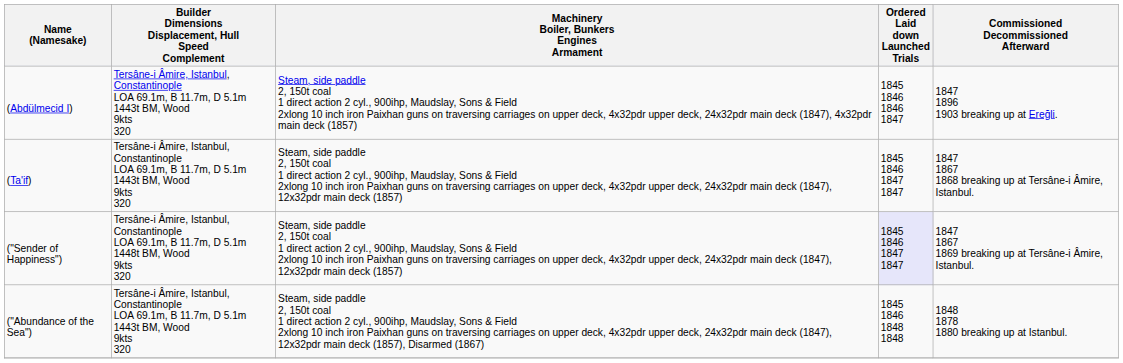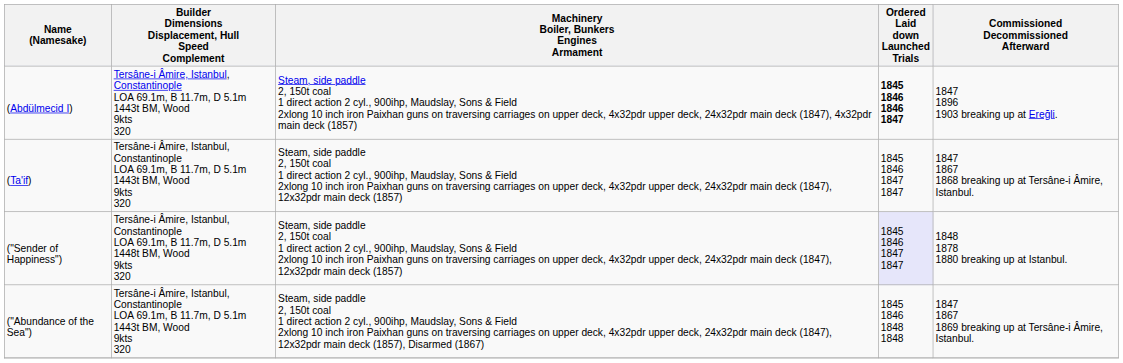 <table class="wikitable" style="font-size:90%;">
 <tr bgcolor="#e6e9ff">
 <th>Name<br>(Namesake)</th>
 <th>Builder<br>Dimensions<br>Displacement, Hull<br>Speed<br>Complement</th>
 <th>Machinery<br>Boiler, Bunkers<br>Engines<br>Armament</th>
 <th>Ordered<br>Laid down<br>Launched<br>Trials</th>
 <th>Commissioned<br>Decommissioned<br>Afterward</th>
 </tr>
 <tr ---->
 <td><br>(<a href='#'>Abdülmecid I</a>)</td>
 <td> <a href='#'>Tersâne-i Âmire, Istanbul</a>, <a href='#'>Constantinople</a><br>LOA 69.1m, B 11.7m, D 5.1m<br>1443t BM, Wood<br>9kts<br>320</td>
 <td><a href='#'>Steam, side paddle</a><br>2, 150t coal<br>1 direct action 2 cyl., 900ihp, Maudslay, Sons & Field<br>2xlong 10 inch iron Paixhan guns on traversing carriages on upper deck, 4x32pdr upper deck, 24x32pdr main deck (1847), 4x32pdr main deck (1857)</td>
-<td>1845<br>1846<br>1846<br>1847</td>
+<td><strong>1845<br>1846<br>1846<br>1847</strong></td>
 <td>1847<br>1896<br>1903 breaking up at <a href='#'>Ereğli</a>.</td>
 </tr>
 <tr ---->
 <td><br>(<a href='#'>Ta'if</a>)</td>
 <td> Tersâne-i Âmire, Istanbul, Constantinople<br>LOA 69.1m, B 11.7m, D 5.1m<br>1443t BM, Wood<br>9kts<br>320</td>
 <td>Steam, side paddle<br>2, 150t coal<br>1 direct action 2 cyl., 900ihp, Maudslay, Sons & Field<br>2xlong 10 inch iron Paixhan guns on traversing carriages on upper deck, 4x32pdr upper deck, 24x32pdr main deck (1847), 12x32pdr main deck (1857)</td>
 <td>1845<br>1846<br>1847<br>1847</td>
 <td>1847<br>1867<br>1868 breaking up at Tersâne-i Âmire, Istanbul.</td>
 </tr>
 <tr ---->
 <td><br>("Sender of Happiness")</td>
 <td> Tersâne-i Âmire, Istanbul, Constantinople<br>LOA 69.1m, B 11.7m, D 5.1m<br>1448t BM, Wood<br>9kts<br>320</td>
 <td>Steam, side paddle<br>2, 150t coal<br>1 direct action 2 cyl., 900ihp, Maudslay, Sons & Field<br>2xlong 10 inch iron Paixhan guns on traversing carriages on upper deck, 4x32pdr upper deck, 24x32pdr main deck (1847), 12x32pdr main deck (1857)</td>
 <td style="background: lavender;">1845<br>1846<br>1847<br>1847</td>
-<td>1847<br>1867<br>1869 breaking up at Tersâne-i Âmire, Istanbul.</td>
+<td>1848<br>1878<br>1880 breaking up at Istanbul.</td>
 </tr>
 <tr ---->
 <td><br>("Abundance of the Sea")</td>
 <td> Tersâne-i Âmire, Istanbul, Constantinople<br>LOA 69.1m, B 11.7m, D 5.1m<br>1443t BM, Wood<br>9kts<br>320</td>
 <td>Steam, side paddle<br>2, 150t coal<br>1 direct action 2 cyl., 900ihp, Maudslay, Sons & Field<br>2xlong 10 inch iron Paixhan guns on traversing carriages on upper deck, 4x32pdr upper deck, 24x32pdr main deck (1847), 12x32pdr main deck (1857), Disarmed (1867)</td>
 <td>1845<br>1846<br>1848<br>1848</td>
-<td>1848<br>1878<br>1880 breaking up at Istanbul.</td>
+<td>1847<br>1867<br>1869 breaking up at Tersâne-i Âmire, Istanbul.</td>
 </tr>
 <tr ---->
 </tr>
 </table>
